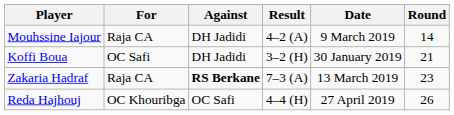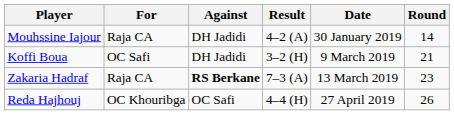 <table class="wikitable sortable">
 <tr>
 <th>Player</th>
 <th>For</th>
 <th>Against</th>
 <th>Result</th>
 <th>Date</th>
 <th>Round</th>
 </tr>
 <tr>
 <td> <a href='#'>Mouhssine Iajour</a></td>
 <td>Raja CA</td>
 <td>DH Jadidi</td>
 <td align=center>4–2 (A)</td>
-<td align=center>9 March 2019</td>
+<td align=center>30 January 2019</td>
 <td align=center>14</td>
 </tr>
 <tr>
 <td> <a href='#'>Koffi Boua</a></td>
 <td>OC Safi</td>
 <td>DH Jadidi</td>
 <td align=center>3–2 (H)</td>
-<td align=center>30 January 2019</td>
+<td align=center>9 March 2019</td>
 <td align=center>21</td>
 </tr>
 <tr>
 <td> <a href='#'>Zakaria Hadraf</a></td>
 <td>Raja CA</td>
 <td><strong>RS Berkane</strong></td>
 <td align=center>7–3 (A)</td>
 <td align=center>13 March 2019</td>
 <td align=center>23</td>
 </tr>
 <tr>
 <td> <a href='#'>Reda Hajhouj</a></td>
 <td>OC Khouribga</td>
 <td>OC Safi</td>
 <td align=center>4–4 (H)</td>
 <td align=center>27 April 2019</td>
 <td align=center>26</td>
 </tr>
 </table>
